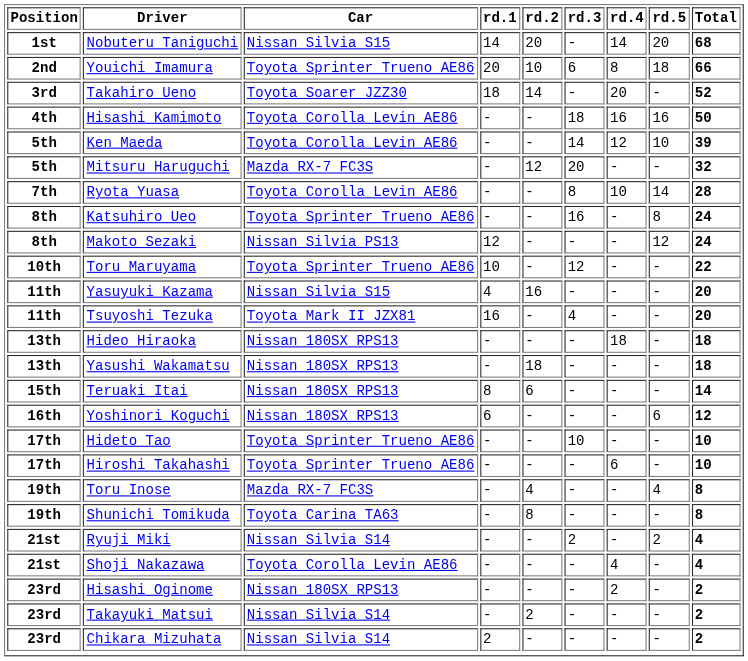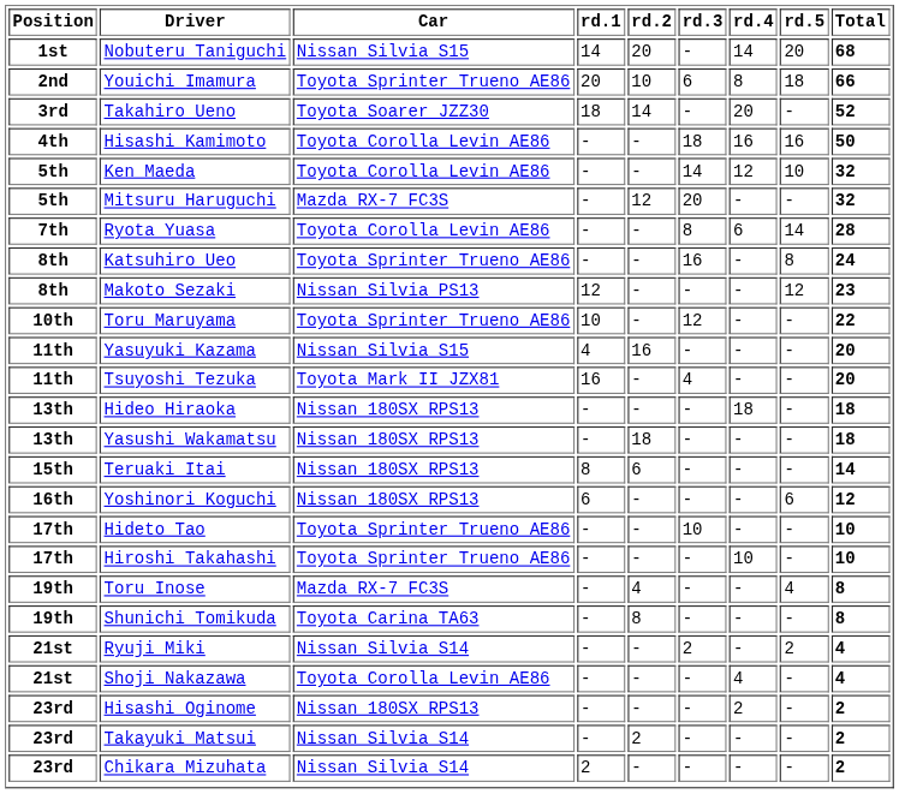 <table border="1" cellpadding="2">
 <tr>
 <th>Position</th>
 <th>Driver</th>
 <th>Car</th>
 <th>rd.1</th>
 <th>rd.2</th>
 <th>rd.3</th>
 <th>rd.4</th>
 <th>rd.5</th>
 <th>Total</th>
 </tr>
 <tr>
 <th>1st</th>
 <td><a href='#'>Nobuteru Taniguchi</a></td>
 <td><a href='#'>Nissan Silvia S15</a></td>
 <td>14</td>
 <td>20</td>
 <td>-</td>
 <td>14</td>
 <td>20</td>
 <td><strong>68</strong></td>
 </tr>
 <tr>
 <th>2nd</th>
 <td><a href='#'>Youichi Imamura</a></td>
 <td><a href='#'>Toyota Sprinter Trueno AE86</a></td>
 <td>20</td>
 <td>10</td>
 <td>6</td>
 <td>8</td>
 <td>18</td>
 <td><strong>66</strong></td>
 </tr>
 <tr>
 <th>3rd</th>
 <td><a href='#'>Takahiro Ueno</a></td>
 <td><a href='#'>Toyota Soarer JZZ30</a></td>
 <td>18</td>
 <td>14</td>
 <td>-</td>
 <td>20</td>
 <td>-</td>
 <td><strong>52</strong></td>
 </tr>
 <tr>
 <th>4th</th>
 <td><a href='#'>Hisashi Kamimoto</a></td>
 <td><a href='#'>Toyota Corolla Levin AE86</a></td>
 <td>-</td>
 <td>-</td>
 <td>18</td>
 <td>16</td>
 <td>16</td>
 <td><strong>50</strong></td>
 </tr>
 <tr>
 <th>5th</th>
 <td><a href='#'>Ken Maeda</a></td>
 <td><a href='#'>Toyota Corolla Levin AE86</a></td>
 <td>-</td>
 <td>-</td>
 <td>14</td>
 <td>12</td>
 <td>10</td>
-<td><strong>39</strong></td>
+<td><strong>32</strong></td>
 </tr>
 <tr>
 <th>5th</th>
 <td><a href='#'>Mitsuru Haruguchi</a></td>
 <td><a href='#'>Mazda RX-7 FC3S</a></td>
 <td>-</td>
 <td>12</td>
 <td>20</td>
 <td>-</td>
 <td>-</td>
 <td><strong>32</strong></td>
 </tr>
 <tr>
 <th>7th</th>
 <td><a href='#'>Ryota Yuasa</a></td>
 <td><a href='#'>Toyota Corolla Levin AE86</a></td>
 <td>-</td>
 <td>-</td>
 <td>8</td>
-<td>10</td>
+<td>6</td>
 <td>14</td>
 <td><strong>28</strong></td>
 </tr>
 <tr>
 <th>8th</th>
 <td><a href='#'>Katsuhiro Ueo</a></td>
 <td><a href='#'>Toyota Sprinter Trueno AE86</a></td>
 <td>-</td>
 <td>-</td>
 <td>16</td>
 <td>-</td>
 <td>8</td>
 <td><strong>24</strong></td>
 </tr>
 <tr>
 <th>8th</th>
 <td><a href='#'>Makoto Sezaki</a></td>
 <td><a href='#'>Nissan Silvia PS13</a></td>
 <td>12</td>
 <td>-</td>
 <td>-</td>
 <td>-</td>
 <td>12</td>
-<td><strong>24</strong></td>
+<td><strong>23</strong></td>
 </tr>
 <tr>
 <th>10th</th>
 <td><a href='#'>Toru Maruyama</a></td>
 <td><a href='#'>Toyota Sprinter Trueno AE86</a></td>
 <td>10</td>
 <td>-</td>
 <td>12</td>
 <td>-</td>
 <td>-</td>
 <td><strong>22</strong></td>
 </tr>
 <tr>
 <th>11th</th>
 <td><a href='#'>Yasuyuki Kazama</a></td>
 <td><a href='#'>Nissan Silvia S15</a></td>
 <td>4</td>
 <td>16</td>
 <td>-</td>
 <td>-</td>
 <td>-</td>
 <td><strong>20</strong></td>
 </tr>
 <tr>
 <th>11th</th>
 <td><a href='#'>Tsuyoshi Tezuka</a></td>
 <td><a href='#'>Toyota Mark II JZX81</a></td>
 <td>16</td>
 <td>-</td>
 <td>4</td>
 <td>-</td>
 <td>-</td>
 <td><strong>20</strong></td>
 </tr>
 <tr>
 <th>13th</th>
 <td><a href='#'>Hideo Hiraoka</a></td>
 <td><a href='#'>Nissan 180SX RPS13</a></td>
 <td>-</td>
 <td>-</td>
 <td>-</td>
 <td>18</td>
 <td>-</td>
 <td><strong>18</strong></td>
 </tr>
 <tr>
 <th>13th</th>
 <td><a href='#'>Yasushi Wakamatsu</a></td>
 <td><a href='#'>Nissan 180SX RPS13</a></td>
 <td>-</td>
 <td>18</td>
 <td>-</td>
 <td>-</td>
 <td>-</td>
 <td><strong>18</strong></td>
 </tr>
 <tr>
 <th>15th</th>
 <td><a href='#'>Teruaki Itai</a></td>
 <td><a href='#'>Nissan 180SX RPS13</a></td>
 <td>8</td>
 <td>6</td>
 <td>-</td>
 <td>-</td>
 <td>-</td>
 <td><strong>14</strong></td>
 </tr>
 <tr>
 <th>16th</th>
 <td><a href='#'>Yoshinori Koguchi</a></td>
 <td><a href='#'>Nissan 180SX RPS13</a></td>
 <td>6</td>
 <td>-</td>
 <td>-</td>
 <td>-</td>
 <td>6</td>
 <td><strong>12</strong></td>
 </tr>
 <tr>
 <th>17th</th>
 <td><a href='#'>Hideto Tao</a></td>
 <td><a href='#'>Toyota Sprinter Trueno AE86</a></td>
 <td>-</td>
 <td>-</td>
 <td>10</td>
 <td>-</td>
 <td>-</td>
 <td><strong>10</strong></td>
 </tr>
 <tr>
 <th>17th</th>
 <td><a href='#'>Hiroshi Takahashi</a></td>
 <td><a href='#'>Toyota Sprinter Trueno AE86</a></td>
 <td>-</td>
 <td>-</td>
 <td>-</td>
-<td>6</td>
+<td>10</td>
 <td>-</td>
 <td><strong>10</strong></td>
 </tr>
 <tr>
 <th>19th</th>
 <td><a href='#'>Toru Inose</a></td>
 <td><a href='#'>Mazda RX-7 FC3S</a></td>
 <td>-</td>
 <td>4</td>
 <td>-</td>
 <td>-</td>
 <td>4</td>
 <td><strong>8</strong></td>
 </tr>
 <tr>
 <th>19th</th>
 <td><a href='#'>Shunichi Tomikuda</a></td>
 <td><a href='#'>Toyota Carina TA63</a></td>
 <td>-</td>
 <td>8</td>
 <td>-</td>
 <td>-</td>
 <td>-</td>
 <td><strong>8</strong></td>
 </tr>
 <tr>
 <th>21st</th>
 <td><a href='#'>Ryuji Miki</a></td>
 <td><a href='#'>Nissan Silvia S14</a></td>
 <td>-</td>
 <td>-</td>
 <td>2</td>
 <td>-</td>
 <td>2</td>
 <td><strong>4</strong></td>
 </tr>
 <tr>
 <th>21st</th>
 <td><a href='#'>Shoji Nakazawa</a></td>
 <td><a href='#'>Toyota Corolla Levin AE86</a></td>
 <td>-</td>
 <td>-</td>
 <td>-</td>
 <td>4</td>
 <td>-</td>
 <td><strong>4</strong></td>
 </tr>
 <tr>
 <th>23rd</th>
 <td><a href='#'>Hisashi Oginome</a></td>
 <td><a href='#'>Nissan 180SX RPS13</a></td>
 <td>-</td>
 <td>-</td>
 <td>-</td>
 <td>2</td>
 <td>-</td>
 <td><strong>2</strong></td>
 </tr>
 <tr>
 <th>23rd</th>
 <td><a href='#'>Takayuki Matsui</a></td>
 <td><a href='#'>Nissan Silvia S14</a></td>
 <td>-</td>
 <td>2</td>
 <td>-</td>
 <td>-</td>
 <td>-</td>
 <td><strong>2</strong></td>
 </tr>
 <tr>
 <th>23rd</th>
 <td><a href='#'>Chikara Mizuhata</a></td>
 <td><a href='#'>Nissan Silvia S14</a></td>
 <td>2</td>
 <td>-</td>
 <td>-</td>
 <td>-</td>
 <td>-</td>
 <td><strong>2</strong></td>
 </tr>
 <tr>
 </tr>
 </table>
